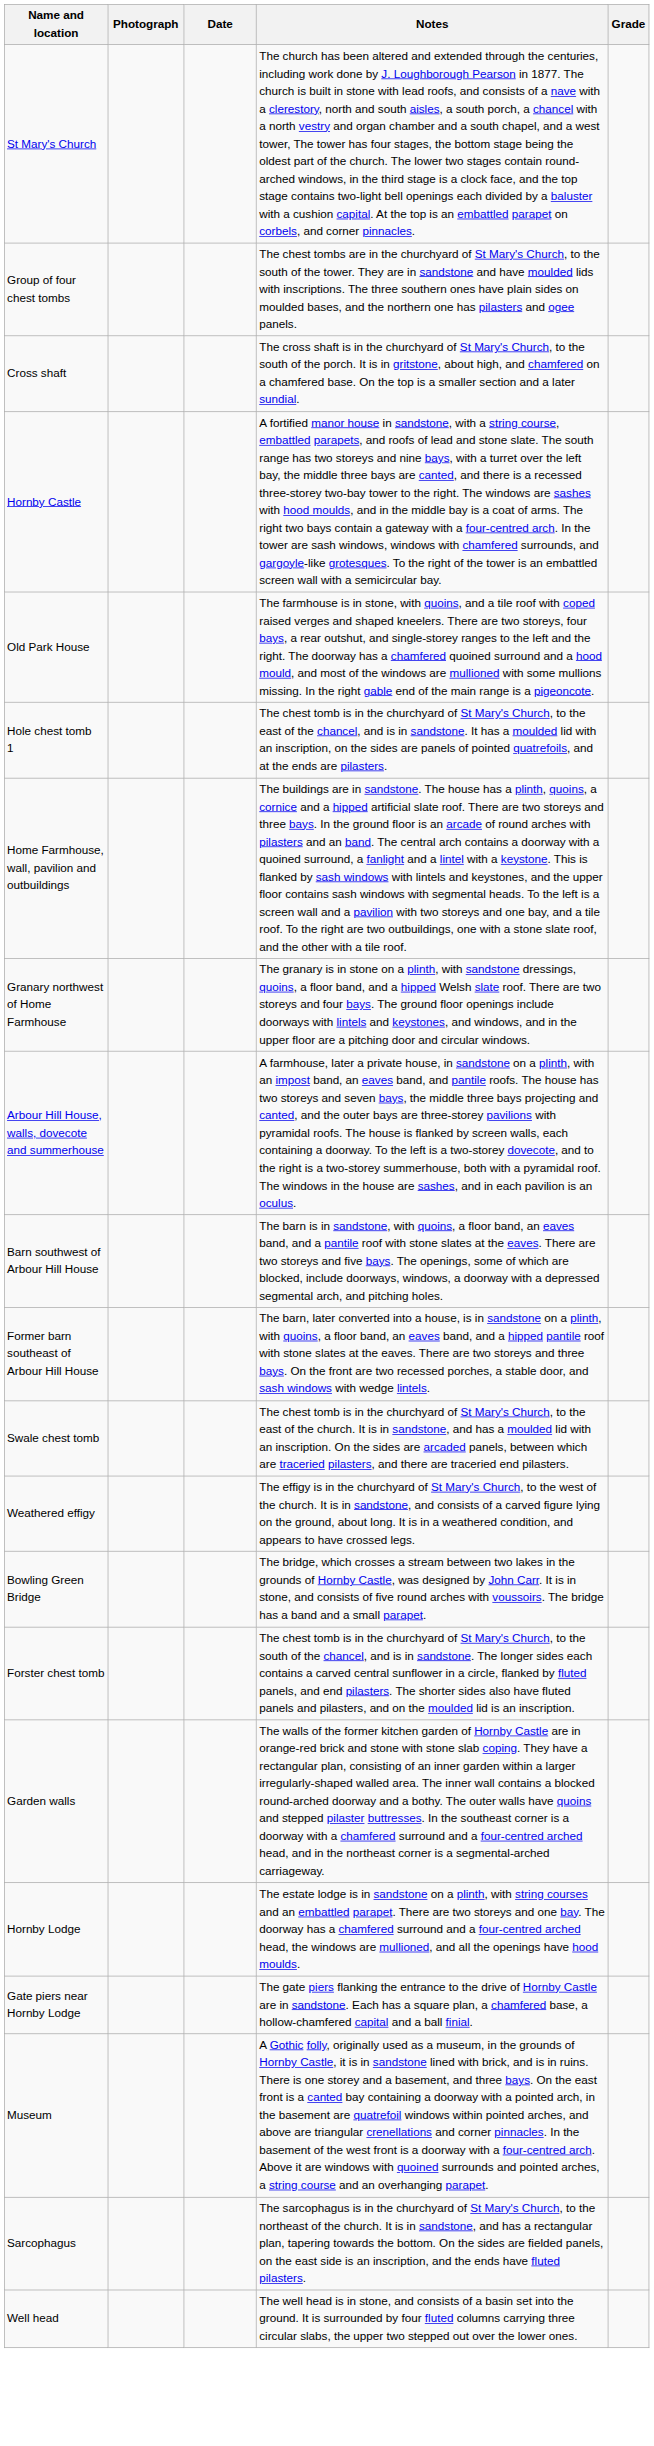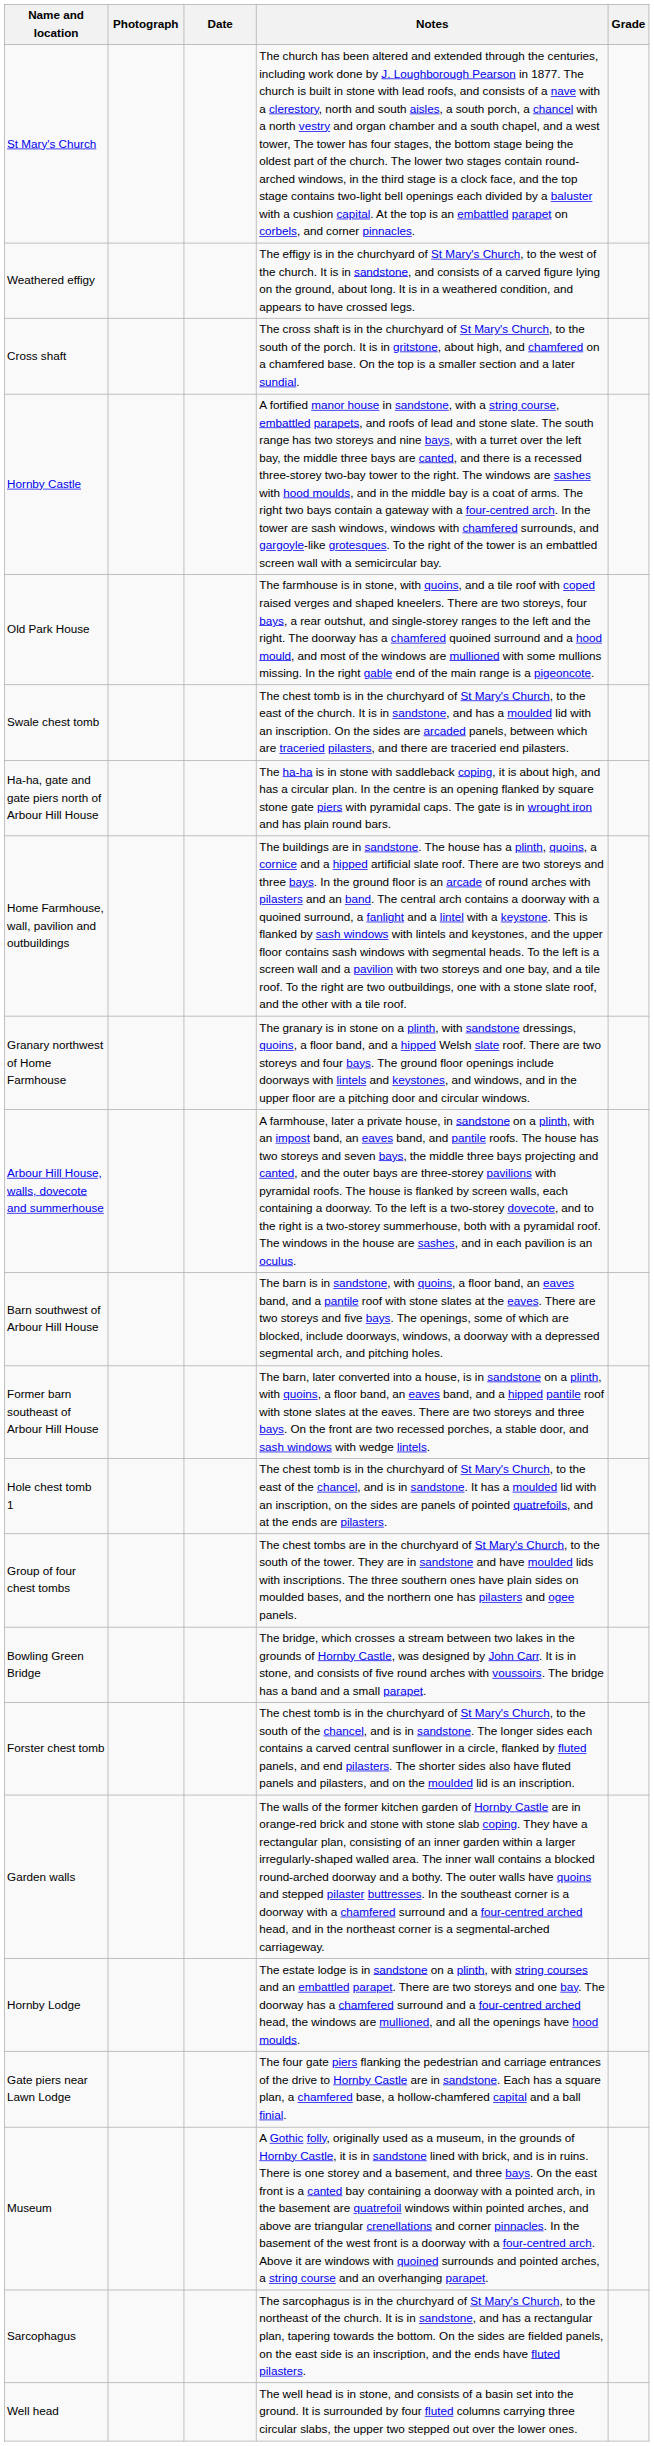 <table class="wikitable sortable plainrowheaders" style="width:100%; border:0px; text-align:left; line-height:150%">
 <tr>
 <th scope="col"  style="width:150px">Name and location</th>
 <th scope="col"  style="width:100px" class="unsortable">Photograph</th>
 <th scope="col"  style="width:120px">Date</th>
 <th scope="col"  style="width:650px" class="unsortable">Notes</th>
 <th scope="col"  style="width:50px">Grade</th>
 </tr>
 <tr>
 <td><a href='#'>St Mary's Church</a><br><small></small></td>
 <td></td>
 <td align="center"></td>
 <td>The church has been altered and extended through the centuries, including work done by <a href='#'>J. Loughborough Pearson</a> in 1877. The church is built in stone with lead roofs, and consists of a <a href='#'>nave</a> with a <a href='#'>clerestory</a>, north and south <a href='#'>aisles</a>, a south porch, a <a href='#'>chancel</a> with a north <a href='#'>vestry</a> and organ chamber and a south chapel, and a west tower, The tower has four stages, the bottom stage being the oldest part of the church. The lower two stages contain round-arched windows, in the third stage is a clock face, and the top stage contains two-light bell openings each divided by a <a href='#'>baluster</a> with a cushion <a href='#'>capital</a>. At the top is an <a href='#'>embattled</a> <a href='#'>parapet</a> on <a href='#'>corbels</a>, and corner <a href='#'>pinnacles</a>.</td>
 <td align="center" ></td>
 </tr>
 <tr>
-<td>Group of four chest tombs<br><small></small></td>
+<td>Weathered effigy<br><small></small></td>
 <td></td>
 <td align="center"></td>
-<td>The chest tombs are in the churchyard of <a href='#'>St Mary's Church</a>, to the south of the tower. They are in <a href='#'>sandstone</a> and have <a href='#'>moulded</a> lids with inscriptions. The three southern ones have plain sides on moulded bases, and the northern one has <a href='#'>pilasters</a> and <a href='#'>ogee</a> panels.</td>
+<td>The effigy is in the churchyard of <a href='#'>St Mary's Church</a>, to the west of the church. It is in <a href='#'>sandstone</a>, and consists of a carved figure lying on the ground, about  long. It is in a weathered condition, and appears to have crossed legs.</td>
 <td align="center" ></td>
 </tr>
 <tr>
 <td>Cross shaft<br><small></small></td>
 <td></td>
 <td align="center"></td>
 <td>The cross shaft is in the churchyard of <a href='#'>St Mary's Church</a>, to the south of the porch. It is in <a href='#'>gritstone</a>, about  high, and <a href='#'>chamfered</a> on a chamfered base. On the top is a smaller section and a later <a href='#'>sundial</a>.</td>
 <td align="center" ></td>
 </tr>
 <tr>
 <td><a href='#'>Hornby Castle</a><br><small></small></td>
 <td></td>
 <td align="center"></td>
 <td>A fortified <a href='#'>manor house</a> in <a href='#'>sandstone</a>, with a <a href='#'>string course</a>, <a href='#'>embattled</a> <a href='#'>parapets</a>, and roofs of lead and stone slate. The south range has two storeys and nine <a href='#'>bays</a>, with a turret over the left bay, the middle three bays are <a href='#'>canted</a>, and there is a recessed three-storey two-bay tower to the right. The windows are <a href='#'>sashes</a> with <a href='#'>hood moulds</a>, and in the middle bay is a coat of arms. The right two bays contain a gateway with a <a href='#'>four-centred arch</a>. In the tower are sash windows, windows with <a href='#'>chamfered</a> surrounds, and <a href='#'>gargoyle</a>-like <a href='#'>grotesques</a>. To the right of the tower is an embattled screen wall with a semicircular bay.</td>
 <td align="center" ></td>
 </tr>
 <tr>
 <td>Old Park House<br><small></small></td>
 <td></td>
 <td align="center"></td>
 <td>The farmhouse is in stone, with <a href='#'>quoins</a>, and a tile roof with <a href='#'>coped</a> raised verges and shaped kneelers. There are two storeys, four <a href='#'>bays</a>, a rear outshut, and single-storey ranges to the left and the right. The doorway has a <a href='#'>chamfered</a> quoined surround and  a <a href='#'>hood mould</a>, and most of the windows are <a href='#'>mullioned</a> with some mullions missing. In the right <a href='#'>gable</a> end of the main range is a <a href='#'>pigeoncote</a>.</td>
 <td align="center" ></td>
 </tr>
 <tr>
-<td>Hole chest tomb<br><small></small>1</td>
+<td>Swale chest tomb<br><small></small></td>
 <td></td>
 <td align="center"></td>
-<td>The chest tomb is in the churchyard of <a href='#'>St Mary's Church</a>, to the east of the <a href='#'>chancel</a>, and is in <a href='#'>sandstone</a>. It has a <a href='#'>moulded</a> lid with an inscription, on the sides are panels of pointed <a href='#'>quatrefoils</a>, and at the ends are <a href='#'>pilasters</a>.</td>
+<td>The chest tomb is in the churchyard of <a href='#'>St Mary's Church</a>, to the east of the church. It is in <a href='#'>sandstone</a>, and has a <a href='#'>moulded</a> lid with an inscription. On the sides are <a href='#'>arcaded</a> panels, between which are <a href='#'>traceried</a> <a href='#'>pilasters</a>, and there are traceried end pilasters.</td>
+<td align="center" ></td>
+</tr>
+<tr>
+<td>Ha-ha, gate and gate piers north of Arbour Hill House<br><small></small></td>
+<td></td>
+<td align="center"></td>
+<td>The <a href='#'>ha-ha</a> is in stone with saddleback <a href='#'>coping</a>, it is about  high, and has a circular plan. In the centre is an opening flanked by square stone gate <a href='#'>piers</a> with pyramidal caps. The gate is in <a href='#'>wrought iron</a> and has plain round bars.</td>
 <td align="center" ></td>
 </tr>
 <tr>
 <td>Home Farmhouse, wall, pavilion and outbuildings<br><small></small></td>
 <td></td>
 <td align="center"></td>
 <td>The buildings are in <a href='#'>sandstone</a>.  The house has a <a href='#'>plinth</a>, <a href='#'>quoins</a>, a <a href='#'>cornice</a> and a <a href='#'>hipped</a> artificial slate roof. There are two storeys and three <a href='#'>bays</a>. In the ground floor is an <a href='#'>arcade</a> of round arches with <a href='#'>pilasters</a> and an <a href='#'>band</a>. The central arch contains a doorway with a quoined surround, a <a href='#'>fanlight</a> and a <a href='#'>lintel</a> with a <a href='#'>keystone</a>.  This is flanked by <a href='#'>sash windows</a> with lintels and keystones, and the upper floor contains sash windows with segmental heads. To the left is a screen wall and a <a href='#'>pavilion</a> with two storeys and one bay, and a tile roof. To the right are two outbuildings, one with a stone slate roof, and the other with a tile roof.</td>
 <td align="center" ></td>
 </tr>
 <tr>
 <td>Granary northwest of Home Farmhouse<br><small></small></td>
 <td></td>
 <td align="center"></td>
 <td>The granary is in stone on a <a href='#'>plinth</a>, with <a href='#'>sandstone</a> dressings, <a href='#'>quoins</a>, a floor band, and a <a href='#'>hipped</a> Welsh <a href='#'>slate</a> roof. There are two storeys and four <a href='#'>bays</a>. The ground floor openings include doorways with <a href='#'>lintels</a> and <a href='#'>keystones</a>, and windows, and in the upper floor are a pitching door and circular windows.</td>
 <td align="center" ></td>
 </tr>
 <tr>
 <td><a href='#'>Arbour Hill House, walls, dovecote and summerhouse</a><br><small></small></td>
 <td></td>
 <td align="center"></td>
 <td>A farmhouse, later a private house, in <a href='#'>sandstone</a> on a <a href='#'>plinth</a>, with an <a href='#'>impost</a> band, an <a href='#'>eaves</a> band, and <a href='#'>pantile</a> roofs. The house has two storeys and seven <a href='#'>bays</a>, the middle three bays projecting and <a href='#'>canted</a>, and the outer bays are three-storey <a href='#'>pavilions</a> with pyramidal roofs. The house is flanked by screen walls, each containing a doorway. To the left is a two-storey <a href='#'>dovecote</a>, and to the right is a two-storey summerhouse, both with a pyramidal roof. The windows in the house are <a href='#'>sashes</a>, and in each pavilion is  an <a href='#'>oculus</a>.</td>
 <td align="center" ></td>
 </tr>
 <tr>
 <td>Barn southwest of Arbour Hill House<br><small></small></td>
 <td></td>
 <td align="center"></td>
 <td>The barn is in <a href='#'>sandstone</a>, with <a href='#'>quoins</a>, a floor band, an <a href='#'>eaves</a> band, and a <a href='#'>pantile</a> roof with stone slates at the <a href='#'>eaves</a>. There are two storeys and five <a href='#'>bays</a>. The openings, some of which are blocked, include doorways, windows, a doorway with a depressed segmental arch, and pitching holes.</td>
 <td align="center" ></td>
 </tr>
 <tr>
 <td>Former barn southeast of Arbour Hill House<br><small></small></td>
 <td></td>
 <td align="center"></td>
 <td>The barn, later converted into a house, is in <a href='#'>sandstone</a> on a <a href='#'>plinth</a>, with <a href='#'>quoins</a>, a floor band, an <a href='#'>eaves</a> band, and a <a href='#'>hipped</a> <a href='#'>pantile</a> roof with stone slates at the eaves. There are two storeys and three <a href='#'>bays</a>. On the front are two recessed porches, a stable door, and <a href='#'>sash windows</a> with wedge <a href='#'>lintels</a>.</td>
 <td align="center" ></td>
 </tr>
 <tr>
-<td>Swale chest tomb<br><small></small></td>
+<td>Hole chest tomb<br><small></small>1</td>
 <td></td>
 <td align="center"></td>
-<td>The chest tomb is in the churchyard of <a href='#'>St Mary's Church</a>, to the east of the church. It is in <a href='#'>sandstone</a>, and has a <a href='#'>moulded</a> lid with an inscription. On the sides are <a href='#'>arcaded</a> panels, between which are <a href='#'>traceried</a> <a href='#'>pilasters</a>, and there are traceried end pilasters.</td>
+<td>The chest tomb is in the churchyard of <a href='#'>St Mary's Church</a>, to the east of the <a href='#'>chancel</a>, and is in <a href='#'>sandstone</a>. It has a <a href='#'>moulded</a> lid with an inscription, on the sides are panels of pointed <a href='#'>quatrefoils</a>, and at the ends are <a href='#'>pilasters</a>.</td>
 <td align="center" ></td>
 </tr>
 <tr>
-<td>Weathered effigy<br><small></small></td>
+<td>Group of four chest tombs<br><small></small></td>
 <td></td>
 <td align="center"></td>
-<td>The effigy is in the churchyard of <a href='#'>St Mary's Church</a>, to the west of the church. It is in <a href='#'>sandstone</a>, and consists of a carved figure lying on the ground, about  long. It is in a weathered condition, and appears to have crossed legs.</td>
+<td>The chest tombs are in the churchyard of <a href='#'>St Mary's Church</a>, to the south of the tower. They are in <a href='#'>sandstone</a> and have <a href='#'>moulded</a> lids with inscriptions. The three southern ones have plain sides on moulded bases, and the northern one has <a href='#'>pilasters</a> and <a href='#'>ogee</a> panels.</td>
 <td align="center" ></td>
 </tr>
 <tr>
 <td>Bowling Green Bridge<br><small></small></td>
 <td></td>
 <td align="center"></td>
 <td>The bridge, which crosses a stream between two lakes in the grounds of <a href='#'>Hornby Castle</a>, was designed by <a href='#'>John Carr</a>. It is in stone, and consists of five round arches with <a href='#'>voussoirs</a>. The bridge has a band and a small <a href='#'>parapet</a>.</td>
 <td align="center" ></td>
 </tr>
 <tr>
 <td>Forster chest tomb<br><small></small></td>
 <td></td>
 <td align="center"></td>
 <td>The chest tomb is in the churchyard of <a href='#'>St Mary's Church</a>, to the south of the <a href='#'>chancel</a>, and is in <a href='#'>sandstone</a>. The longer sides each contains a carved central sunflower in a circle, flanked by <a href='#'>fluted</a> panels, and end <a href='#'>pilasters</a>. The shorter sides also have fluted panels and pilasters, and on the <a href='#'>moulded</a> lid is an inscription.</td>
 <td align="center" ></td>
 </tr>
 <tr>
 <td>Garden walls<br><small></small></td>
 <td></td>
 <td align="center"></td>
 <td>The walls of the former kitchen garden of <a href='#'>Hornby Castle</a> are in orange-red brick and stone with stone slab <a href='#'>coping</a>. They have a rectangular plan, consisting of an inner garden within a larger irregularly-shaped walled area. The inner wall contains a blocked round-arched doorway and a bothy. The outer walls have <a href='#'>quoins</a> and stepped <a href='#'>pilaster</a> <a href='#'>buttresses</a>. In the southeast corner is a doorway with a <a href='#'>chamfered</a> surround and a <a href='#'>four-centred arched</a> head, and in the northeast corner is a segmental-arched carriageway.</td>
 <td align="center" ></td>
 </tr>
 <tr>
 <td>Hornby Lodge<br><small></small></td>
 <td></td>
 <td align="center"></td>
 <td>The estate lodge is in <a href='#'>sandstone</a> on a <a href='#'>plinth</a>, with <a href='#'>string courses</a> and an <a href='#'>embattled</a> <a href='#'>parapet</a>. There are two storeys and one <a href='#'>bay</a>. The doorway has a <a href='#'>chamfered</a> surround and a <a href='#'>four-centred arched</a> head, the windows are <a href='#'>mullioned</a>, and all the openings have <a href='#'>hood moulds</a>.</td>
 <td align="center" ></td>
 </tr>
 <tr>
-<td>Gate piers near Hornby Lodge<br><small></small></td>
+<td>Gate piers near Lawn Lodge<br><small></small></td>
 <td></td>
 <td align="center"></td>
-<td>The gate <a href='#'>piers</a> flanking the entrance to the drive of <a href='#'>Hornby Castle</a> are in <a href='#'>sandstone</a>. Each has a square plan, a <a href='#'>chamfered</a> base, a hollow-chamfered <a href='#'>capital</a> and a ball <a href='#'>finial</a>.</td>
+<td>The four gate <a href='#'>piers</a> flanking the pedestrian and carriage entrances of the drive to <a href='#'>Hornby Castle</a> are in <a href='#'>sandstone</a>. Each has a square plan, a <a href='#'>chamfered</a> base, a hollow-chamfered <a href='#'>capital</a> and a ball <a href='#'>finial</a>.</td>
 <td align="center" ></td>
 </tr>
 <tr>
 <td>Museum<br><small></small></td>
 <td></td>
 <td align="center"></td>
 <td>A <a href='#'>Gothic</a> <a href='#'>folly</a>, originally used as a museum, in the grounds of <a href='#'>Hornby Castle</a>, it is in <a href='#'>sandstone</a> lined with brick, and is in ruins. There is one storey and a basement, and three <a href='#'>bays</a>. On the east front is a <a href='#'>canted</a> bay containing a doorway with a pointed arch, in the basement are <a href='#'>quatrefoil</a> windows within pointed arches, and above are triangular <a href='#'>crenellations</a>  and corner <a href='#'>pinnacles</a>. In the basement of the west front is a doorway with a <a href='#'>four-centred arch</a>. Above it are windows with <a href='#'>quoined</a> surrounds and pointed arches, a <a href='#'>string course</a> and an overhanging <a href='#'>parapet</a>.</td>
 <td align="center" ></td>
 </tr>
 <tr>
 <td>Sarcophagus<br><small></small></td>
 <td></td>
 <td align="center"></td>
 <td>The sarcophagus is in the churchyard of <a href='#'>St Mary's Church</a>, to the northeast of the church. It is in <a href='#'>sandstone</a>, and has a rectangular plan, tapering towards the bottom. On the sides are fielded panels, on the east side is an inscription, and the ends have <a href='#'>fluted</a> <a href='#'>pilasters</a>.</td>
 <td align="center" ></td>
 </tr>
 <tr>
 <td>Well head<br><small></small></td>
 <td></td>
 <td align="center"></td>
 <td>The well head is in stone, and consists of a basin set into the ground. It is surrounded by four <a href='#'>fluted</a> columns carrying three circular slabs, the upper two stepped out over the lower ones.</td>
 <td align="center" ></td>
 </tr>
 <tr>
 </tr>
 </table>
